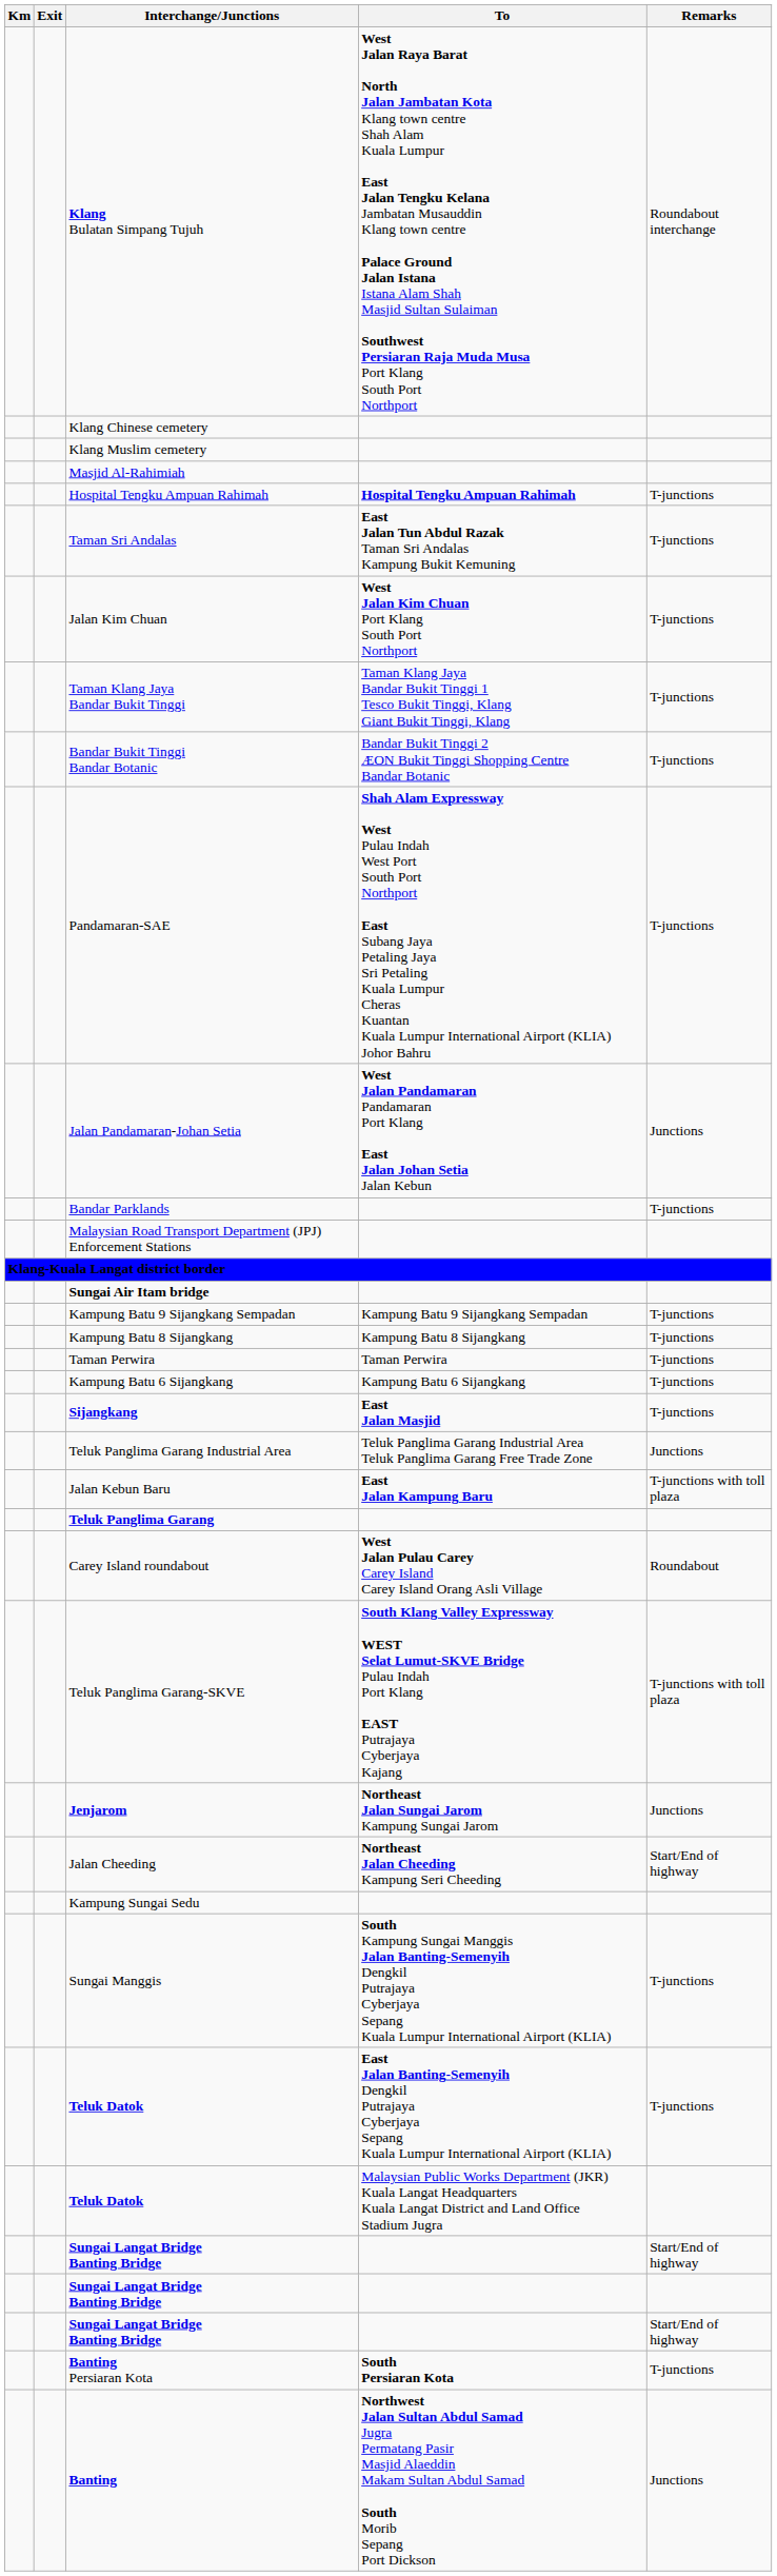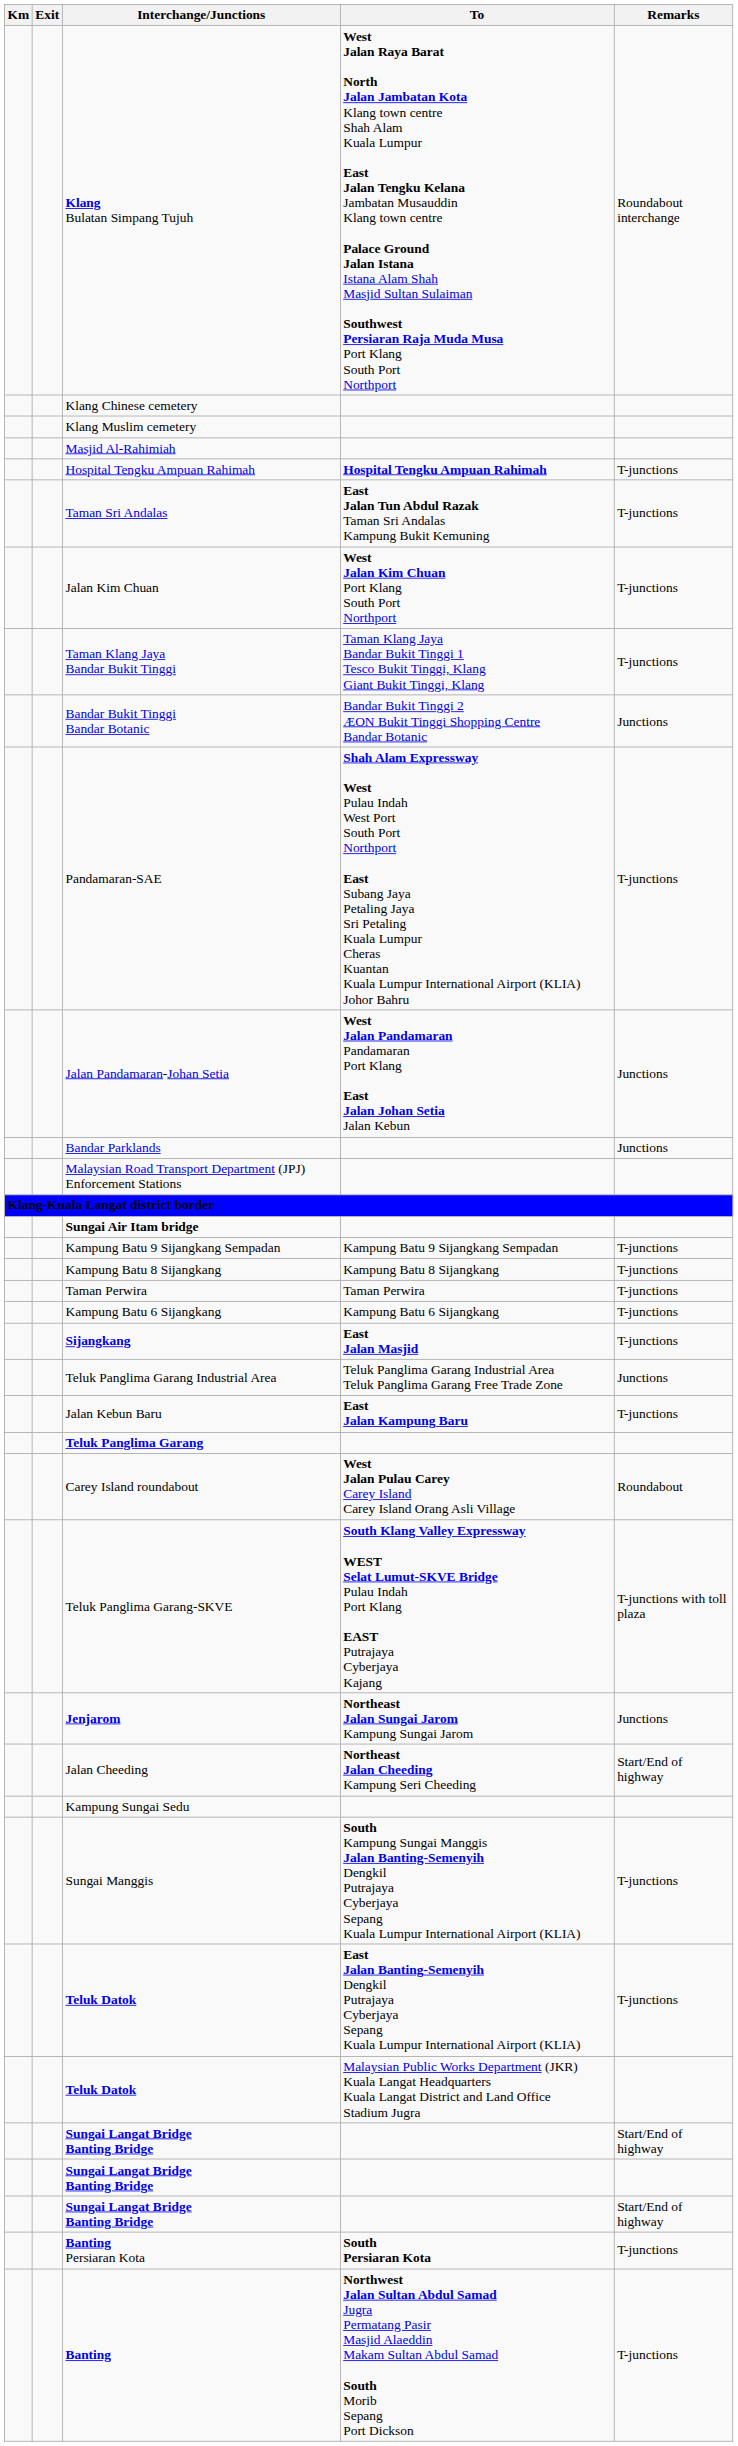 <table class="wikitable">
 <tr>
 <th>Km</th>
 <th>Exit</th>
 <th>Interchange/Junctions</th>
 <th>To</th>
 <th>Remarks</th>
 </tr>
 <tr>
 <td></td>
 <td></td>
 <td><strong><a href='#'>Klang</a></strong><br>Bulatan Simpang Tujuh</td>
 <td><strong>West</strong><br><strong>Jalan Raya Barat</strong><br><br><strong>North</strong><br>  <strong><a href='#'>Jalan Jambatan Kota</a></strong><br> Klang town centre<br> Shah Alam<br> Kuala Lumpur<br><br><strong>East</strong><br><strong>Jalan Tengku Kelana</strong><br>Jambatan Musauddin<br>Klang town centre<br><br><strong>Palace Ground</strong><br><strong>Jalan Istana</strong><br><a href='#'>Istana Alam Shah</a><br><a href='#'>Masjid Sultan Sulaiman</a><br><br><strong>Southwest</strong><br> <strong><a href='#'>Persiaran Raja Muda Musa</a></strong><br> Port Klang<br> South Port<br> <a href='#'>Northport</a></td>
 <td>Roundabout interchange</td>
 </tr>
 <tr>
 <td></td>
 <td></td>
 <td>Klang Chinese cemetery</td>
 <td></td>
 <td></td>
 </tr>
 <tr>
 <td></td>
 <td></td>
 <td>Klang Muslim cemetery</td>
 <td></td>
 <td></td>
 </tr>
 <tr>
 <td></td>
 <td></td>
 <td><a href='#'>Masjid Al-Rahimiah</a></td>
 <td></td>
 <td></td>
 </tr>
 <tr>
 <td></td>
 <td></td>
 <td><a href='#'>Hospital Tengku Ampuan Rahimah</a> </td>
 <td><strong><a href='#'>Hospital Tengku Ampuan Rahimah</a></strong> <br></td>
 <td>T-junctions</td>
 </tr>
 <tr>
 <td></td>
 <td></td>
 <td><a href='#'>Taman Sri Andalas</a></td>
 <td><strong>East</strong><br><strong>Jalan Tun Abdul Razak</strong><br>Taman Sri Andalas<br> Kampung Bukit Kemuning</td>
 <td>T-junctions</td>
 </tr>
 <tr>
 <td></td>
 <td></td>
 <td>Jalan Kim Chuan</td>
 <td><strong>West</strong><br> <strong><a href='#'>Jalan Kim Chuan</a></strong><br> Port Klang<br> South Port<br> <a href='#'>Northport</a></td>
 <td>T-junctions</td>
 </tr>
 <tr>
 <td></td>
 <td></td>
 <td><a href='#'>Taman Klang Jaya</a><br><a href='#'>Bandar Bukit Tinggi</a></td>
 <td><a href='#'>Taman Klang Jaya</a><br><a href='#'>Bandar Bukit Tinggi 1</a><br><a href='#'>Tesco Bukit Tinggi, Klang</a><br><a href='#'>Giant Bukit Tinggi, Klang</a></td>
 <td>T-junctions</td>
 </tr>
 <tr>
 <td></td>
 <td></td>
 <td><a href='#'>Bandar Bukit Tinggi</a><br><a href='#'>Bandar Botanic</a></td>
 <td><a href='#'>Bandar Bukit Tinggi 2</a><br><a href='#'>ÆON Bukit Tinggi Shopping Centre</a><br><a href='#'>Bandar Botanic</a></td>
-<td>T-junctions</td>
+<td>Junctions</td>
 </tr>
 <tr>
 <td></td>
 <td></td>
 <td>Pandamaran-SAE</td>
 <td> <strong><a href='#'>Shah Alam Expressway</a></strong><br><br><strong>West</strong><br> Pulau Indah<br> West Port<br> South Port<br> <a href='#'>Northport</a><br><br><strong>East</strong><br> Subang Jaya<br> Petaling Jaya<br> Sri Petaling<br> Kuala Lumpur<br> Cheras<br> Kuantan<br> Kuala Lumpur International Airport (KLIA) <br>  Johor Bahru</td>
 <td>T-junctions</td>
 </tr>
 <tr>
 <td></td>
 <td></td>
 <td><a href='#'>Jalan Pandamaran</a>-<a href='#'>Johan Setia</a></td>
 <td><strong>West</strong><br> <strong><a href='#'>Jalan Pandamaran</a></strong><br>Pandamaran<br>Port Klang<br><br><strong>East</strong><br> <strong><a href='#'>Jalan Johan Setia</a></strong><br>Jalan Kebun</td>
 <td>Junctions</td>
 </tr>
 <tr>
 <td></td>
 <td></td>
 <td><a href='#'>Bandar Parklands</a></td>
 <td></td>
-<td>T-junctions</td>
+<td>Junctions</td>
 </tr>
 <tr>
 <td></td>
 <td></td>
 <td><a href='#'>Malaysian Road Transport Department</a> (JPJ) Enforcement Stations</td>
 <td></td>
 <td></td>
 </tr>
 <tr>
 <td style="width:600px" colspan="6" style="text-align:center" bgcolor="blue"><strong><span>Klang-Kuala Langat district border</span></strong></td>
 </tr>
 <tr>
 <td></td>
 <td></td>
 <td><strong>Sungai Air Itam bridge</strong></td>
 <td></td>
 <td></td>
 </tr>
 <tr>
 <td></td>
 <td></td>
 <td>Kampung Batu 9 Sijangkang Sempadan</td>
 <td>Kampung Batu 9 Sijangkang Sempadan</td>
 <td>T-junctions</td>
 </tr>
 <tr>
 <td></td>
 <td></td>
 <td>Kampung Batu 8 Sijangkang</td>
 <td>Kampung Batu 8 Sijangkang</td>
 <td>T-junctions</td>
 </tr>
 <tr>
 <td></td>
 <td></td>
 <td>Taman Perwira</td>
 <td>Taman Perwira</td>
 <td>T-junctions</td>
 </tr>
 <tr>
 <td></td>
 <td></td>
 <td>Kampung Batu 6 Sijangkang</td>
 <td>Kampung Batu 6 Sijangkang</td>
 <td>T-junctions</td>
 </tr>
 <tr>
 <td></td>
 <td></td>
 <td><strong><a href='#'>Sijangkang</a></strong></td>
 <td><strong>East</strong><br> <strong><a href='#'>Jalan Masjid</a></strong></td>
 <td>T-junctions</td>
 </tr>
 <tr>
 <td></td>
 <td></td>
 <td>Teluk Panglima Garang Industrial Area</td>
 <td>Teluk Panglima Garang Industrial Area<br>Teluk Panglima Garang Free Trade Zone</td>
 <td>Junctions</td>
 </tr>
 <tr>
 <td></td>
 <td></td>
 <td>Jalan Kebun Baru</td>
 <td><strong>East</strong><br> <strong><a href='#'>Jalan Kampung Baru</a></strong></td>
-<td>T-junctions with toll plaza</td>
+<td>T-junctions</td>
 </tr>
 <tr>
 <td></td>
 <td></td>
 <td><strong><a href='#'>Teluk Panglima Garang</a></strong></td>
 <td></td>
 <td></td>
 </tr>
 <tr>
 <td></td>
 <td></td>
 <td>Carey Island roundabout</td>
 <td><strong>West</strong><br><strong>Jalan Pulau Carey</strong><br><a href='#'>Carey Island</a><br>Carey Island Orang Asli Village</td>
 <td>Roundabout</td>
 </tr>
 <tr>
 <td></td>
 <td></td>
 <td>Teluk Panglima Garang-SKVE</td>
 <td> <strong><a href='#'>South Klang Valley Expressway</a></strong><br><br><strong>WEST</strong><br><strong><a href='#'>Selat Lumut-SKVE Bridge</a></strong><br> Pulau Indah<br> Port Klang<br><br><strong>EAST</strong><br> Putrajaya<br> Cyberjaya<br> Kajang</td>
 <td>T-junctions with toll plaza</td>
 </tr>
 <tr>
 <td></td>
 <td></td>
 <td><strong><a href='#'>Jenjarom</a></strong></td>
 <td><strong>Northeast</strong><br> <strong><a href='#'>Jalan Sungai Jarom</a></strong><br>Kampung Sungai Jarom</td>
 <td>Junctions</td>
 </tr>
 <tr>
 <td></td>
 <td></td>
 <td>Jalan Cheeding</td>
 <td><strong>Northeast</strong><br> <strong><a href='#'>Jalan Cheeding</a></strong><br>Kampung Seri Cheeding</td>
 <td>Start/End of highway</td>
 </tr>
 <tr>
 <td></td>
 <td></td>
 <td>Kampung Sungai Sedu</td>
 <td></td>
 <td></td>
 </tr>
 <tr>
 <td></td>
 <td></td>
 <td>Sungai Manggis</td>
 <td><strong>South</strong><br>Kampung Sungai Manggis<br> <strong><a href='#'>Jalan Banting-Semenyih</a></strong><br> Dengkil<br> Putrajaya<br> Cyberjaya<br> Sepang<br> Kuala Lumpur International Airport (KLIA) </td>
 <td>T-junctions</td>
 </tr>
 <tr>
 <td></td>
 <td></td>
 <td><strong><a href='#'>Teluk Datok</a></strong></td>
 <td><strong>East</strong><br> <strong><a href='#'>Jalan Banting-Semenyih</a></strong><br> Dengkil<br> Putrajaya<br> Cyberjaya<br> Sepang<br> Kuala Lumpur International Airport (KLIA) </td>
 <td>T-junctions</td>
 </tr>
 <tr>
 <td></td>
 <td></td>
 <td><strong><a href='#'>Teluk Datok</a></strong></td>
 <td><a href='#'>Malaysian Public Works Department</a> (JKR) Kuala Langat Headquarters<br>Kuala Langat District and Land Office<br>Stadium Jugra</td>
 <td></td>
 </tr>
 <tr>
 <td></td>
 <td></td>
 <td><strong><a href='#'>Sungai Langat Bridge</a></strong><br><strong><a href='#'>Banting Bridge</a></strong></td>
 <td></td>
 <td>Start/End of highway</td>
 </tr>
 <tr>
 <td></td>
 <td></td>
 <td><strong><a href='#'>Sungai Langat Bridge</a></strong><br><strong><a href='#'>Banting Bridge</a></strong></td>
 <td></td>
 <td></td>
 </tr>
 <tr>
 <td></td>
 <td></td>
 <td><strong><a href='#'>Sungai Langat Bridge</a></strong><br><strong><a href='#'>Banting Bridge</a></strong></td>
 <td></td>
 <td>Start/End of highway</td>
 </tr>
 <tr>
 <td></td>
 <td></td>
 <td><strong><a href='#'>Banting</a></strong><br>Persiaran Kota</td>
 <td><strong>South</strong><br><strong>Persiaran Kota</strong></td>
 <td>T-junctions</td>
 </tr>
 <tr>
 <td></td>
 <td></td>
 <td><strong><a href='#'>Banting</a></strong></td>
 <td><strong>Northwest</strong><br> <strong><a href='#'>Jalan Sultan Abdul Samad</a></strong><br><a href='#'>Jugra</a><br><a href='#'>Permatang Pasir</a><br><a href='#'>Masjid Alaeddin</a><br><a href='#'>Makam Sultan Abdul Samad</a><br><br><strong>South</strong><br> Morib<br> Sepang<br> Port Dickson</td>
-<td>Junctions</td>
+<td>T-junctions</td>
 </tr>
 </table>
